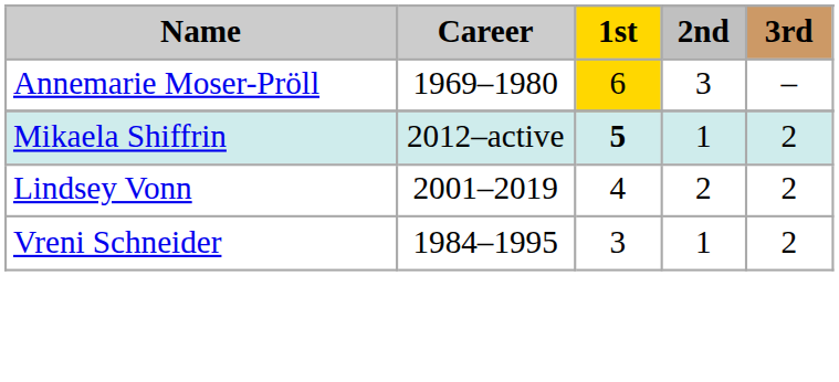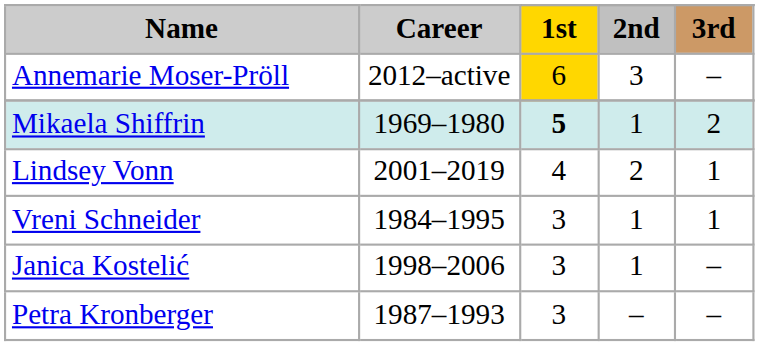 <table class="wikitable plainrowheaders" style="background:#fff; font-size:86%; line-height:16px; border:grey solid 1px; border-collapse:collapse;">
 <tr style="background:#ccc; text-align:center;">
 <th style="background-color: #ccc;" rowspan=2 width="160">Name</th>
 <th style="background-color: #ccc;" rowspan=2 width="70">Career</th>
 </tr>
 <tr style="background:#ccc; text-align:center;">
 <th style="background-color:gold;" width="30">1st</th>
 <th style="background-color:silver;" width="30">2nd</th>
 <th style="background-color: #cc9966;" width="30">3rd</th>
 </tr>
 <tr align=center>
 <td align=left> <a href='#'>Annemarie Moser-Pröll</a></td>
-<td>1969–1980</td>
+<td>2012–active</td>
 <td bgcolor="gold">6</td>
 <td>3</td>
 <td>–</td>
 </tr>
 <tr align=center>
 </tr>
 <tr style="background:#CFECEC" align=center>
 <td align=left> <a href='#'>Mikaela Shiffrin</a></td>
-<td>2012–active</td>
+<td>1969–1980</td>
 <td><strong>5</strong></td>
 <td>1</td>
 <td>2</td>
 </tr>
 <tr align=center>
 <td align=left> <a href='#'>Lindsey Vonn</a></td>
 <td>2001–2019</td>
 <td>4</td>
 <td>2</td>
-<td>2</td>
+<td>1</td>
 </tr>
 <tr align=center>
 <td align=left> <a href='#'>Vreni Schneider</a></td>
 <td>1984–1995</td>
 <td>3</td>
 <td>1</td>
-<td>2</td>
+<td>1</td>
+</tr>
+<tr align=center>
+<td align=left> <a href='#'>Janica Kostelić</a></td>
+<td>1998–2006</td>
+<td>3</td>
+<td>1</td>
+<td>–</td>
+</tr>
+<tr align=center>
+<td align=left> <a href='#'>Petra Kronberger</a></td>
+<td>1987–1993</td>
+<td>3</td>
+<td>–</td>
+<td>–</td>
 </tr>
 </table>
